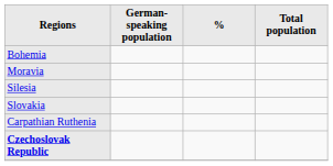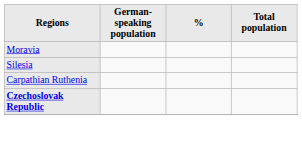 <table class="wikitable" border="1">
 <tr>
 <th style="background-color:#E9E9E9" align=center width=150>Regions</th>
 <th style="background-color:#E9E9E9" align=center width=100>German-speaking population</th>
 <th style="background-color:#E9E9E9" align=center width=100>%</th>
 <th style="background-color:#E9E9E9" align=center width=100>Total population</th>
-</tr>
-<tr>
-<td style="background-color:#E9E9E9" align="left"><a href='#'>Bohemia</a></td>
-<td></td>
-<td></td>
-<td></td>
 </tr>
 <tr>
 <td style="background-color:#E9E9E9" align="left"><a href='#'>Moravia</a></td>
 <td></td>
 <td></td>
 <td></td>
 </tr>
 <tr>
 <td style="background-color:#E9E9E9" align="left"><a href='#'>Silesia</a></td>
-<td></td>
-<td></td>
-<td></td>
-</tr>
-<tr>
-<td style="background-color:#E9E9E9" align="left"><a href='#'>Slovakia</a></td>
 <td></td>
 <td></td>
 <td></td>
 </tr>
 <tr>
 <td style="background-color:#E9E9E9" align="left"><a href='#'>Carpathian Ruthenia</a></td>
 <td></td>
 <td></td>
 <td></td>
 </tr>
 <tr>
 <td style="background-color:#E9E9E9" align="left"><strong><a href='#'>Czechoslovak Republic</a></strong></td>
 <td></td>
 <td></td>
 <td></td>
 </tr>
 <tr>
 </tr>
 </table>
